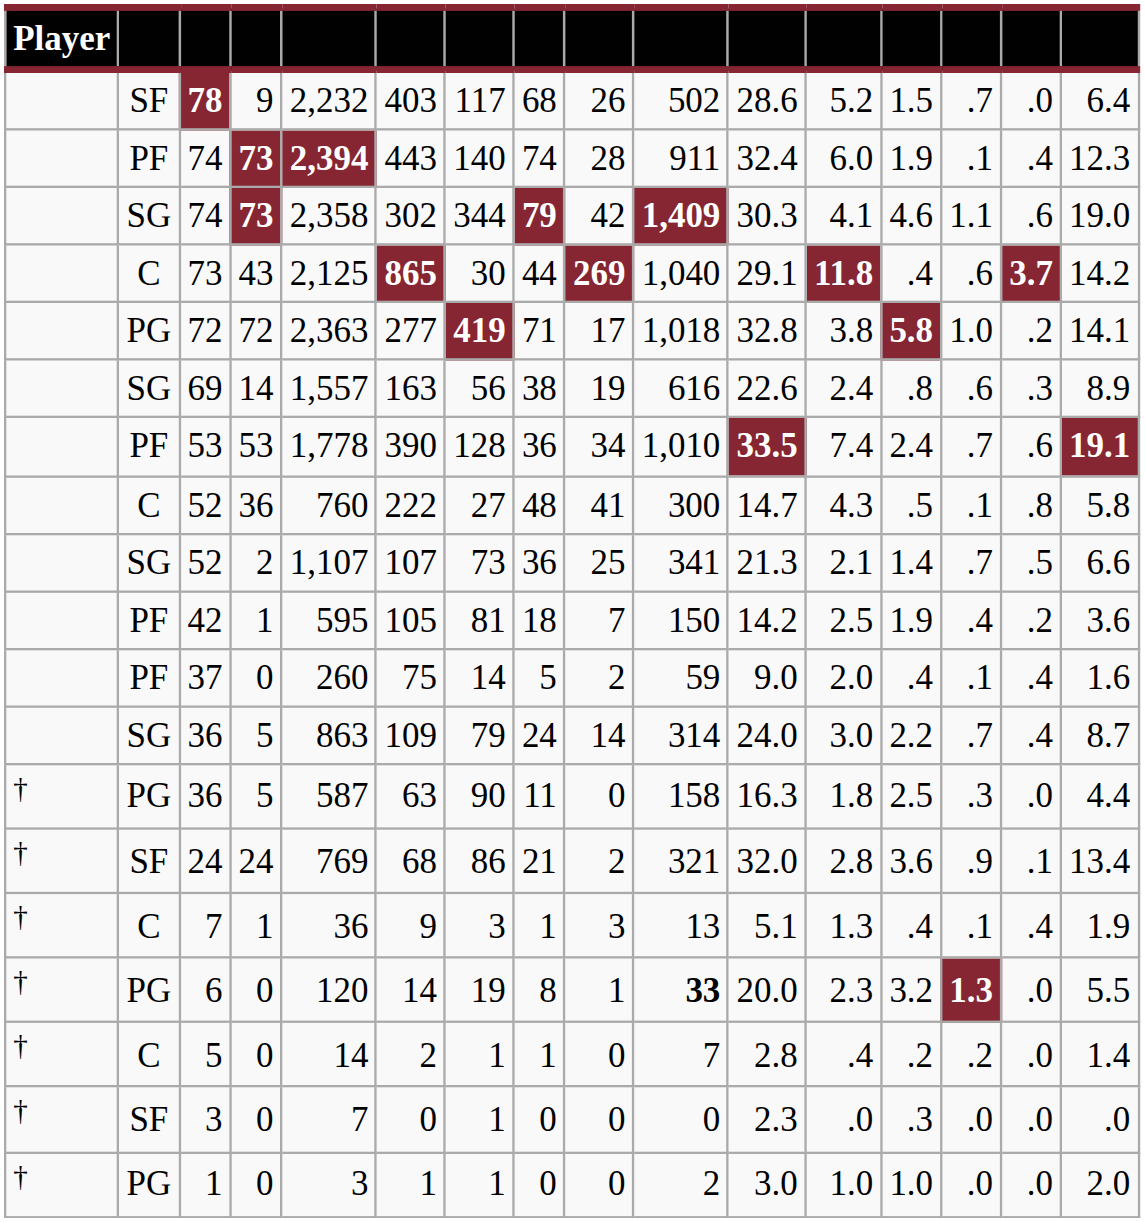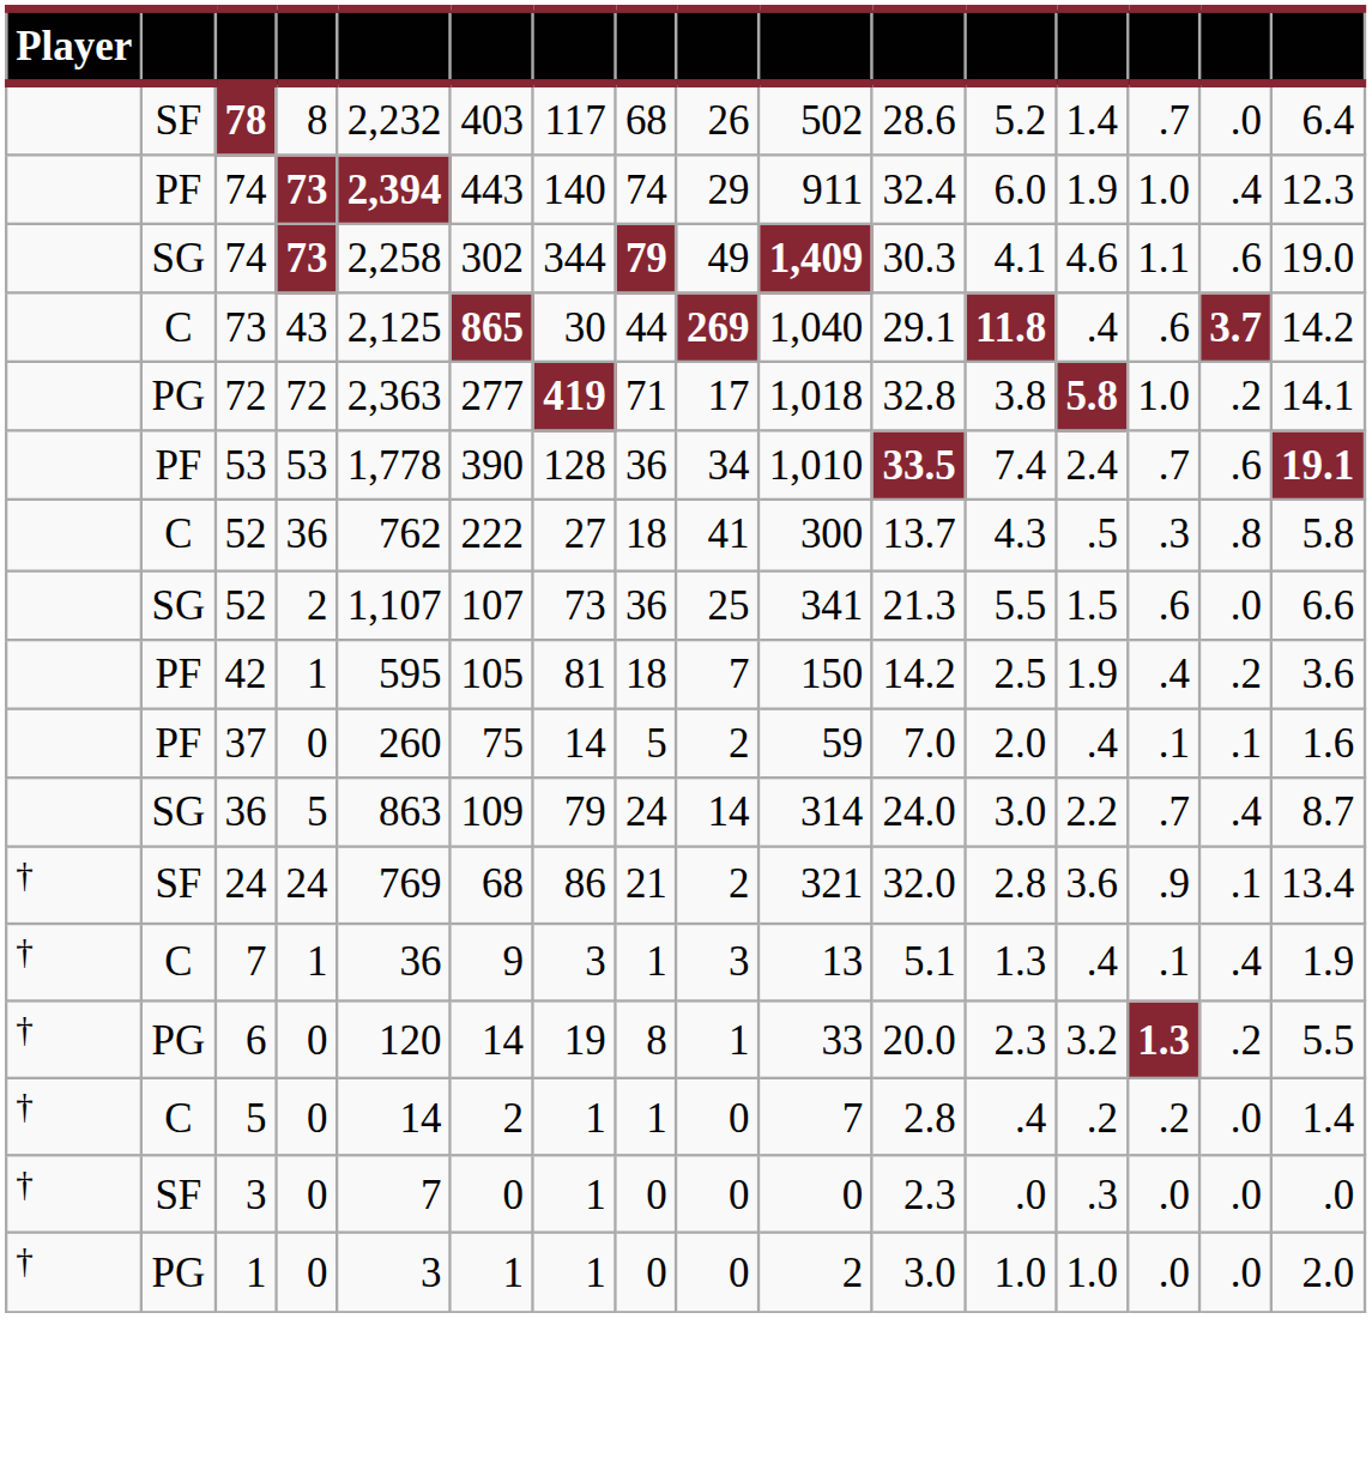 <table class="wikitable sortable" style="font-size: 95%; text-align:right;">
 <tr>
 <th style="background:#010101; color:#FFFFFF; border-top:#862633 3px solid; border-bottom:#862633 3px solid;">Player</th>
 <th style="background:#010101; color:#FFFFFF; border-top:#862633 3px solid; border-bottom:#862633 3px solid;"></th>
 <th style="background:#010101; color:#FFFFFF; border-top:#862633 3px solid; border-bottom:#862633 3px solid;"></th>
 <th style="background:#010101; color:#FFFFFF; border-top:#862633 3px solid; border-bottom:#862633 3px solid;"></th>
 <th style="background:#010101; color:#FFFFFF; border-top:#862633 3px solid; border-bottom:#862633 3px solid;"></th>
 <th style="background:#010101; color:#FFFFFF; border-top:#862633 3px solid; border-bottom:#862633 3px solid;"></th>
 <th style="background:#010101; color:#FFFFFF; border-top:#862633 3px solid; border-bottom:#862633 3px solid;"></th>
 <th style="background:#010101; color:#FFFFFF; border-top:#862633 3px solid; border-bottom:#862633 3px solid;"></th>
 <th style="background:#010101; color:#FFFFFF; border-top:#862633 3px solid; border-bottom:#862633 3px solid;"></th>
 <th style="background:#010101; color:#FFFFFF; border-top:#862633 3px solid; border-bottom:#862633 3px solid;"></th>
 <th style="background:#010101; color:#FFFFFF; border-top:#862633 3px solid; border-bottom:#862633 3px solid;"></th>
 <th style="background:#010101; color:#FFFFFF; border-top:#862633 3px solid; border-bottom:#862633 3px solid;"></th>
 <th style="background:#010101; color:#FFFFFF; border-top:#862633 3px solid; border-bottom:#862633 3px solid;"></th>
 <th style="background:#010101; color:#FFFFFF; border-top:#862633 3px solid; border-bottom:#862633 3px solid;"></th>
 <th style="background:#010101; color:#FFFFFF; border-top:#862633 3px solid; border-bottom:#862633 3px solid;"></th>
 <th style="background:#010101; color:#FFFFFF; border-top:#862633 3px solid; border-bottom:#862633 3px solid;"></th>
 </tr>
 <tr>
 <td style="text-align:left;"></td>
 <td style="text-align:center;">SF</td>
 <td style="background:#862633; color:#FFFFFF;"><strong>78</strong></td>
-<td>9</td>
+<td>8</td>
 <td>2,232</td>
 <td>403</td>
 <td>117</td>
 <td>68</td>
 <td>26</td>
 <td>502</td>
 <td>28.6</td>
 <td>5.2</td>
-<td>1.5</td>
+<td>1.4</td>
 <td>.7</td>
 <td>.0</td>
 <td>6.4</td>
 </tr>
 <tr>
 <td style="text-align:left;"></td>
 <td style="text-align:center;">PF</td>
 <td>74</td>
 <td style="background:#862633; color:#FFFFFF;"><strong>73</strong></td>
 <td style="background:#862633; color:#FFFFFF;"><strong>2,394</strong></td>
 <td>443</td>
 <td>140</td>
 <td>74</td>
-<td>28</td>
+<td>29</td>
 <td>911</td>
 <td>32.4</td>
 <td>6.0</td>
 <td>1.9</td>
-<td>.1</td>
+<td>1.0</td>
 <td>.4</td>
 <td>12.3</td>
 </tr>
 <tr>
 <td style="text-align:left;"></td>
 <td style="text-align:center;">SG</td>
 <td>74</td>
 <td style="background:#862633; color:#FFFFFF;"><strong>73</strong></td>
-<td>2,358</td>
+<td>2,258</td>
 <td>302</td>
 <td>344</td>
 <td style="background:#862633; color:#FFFFFF;"><strong>79</strong></td>
-<td>42</td>
+<td>49</td>
 <td style="background:#862633; color:#FFFFFF;"><strong>1,409</strong></td>
 <td>30.3</td>
 <td>4.1</td>
 <td>4.6</td>
 <td>1.1</td>
 <td>.6</td>
 <td>19.0</td>
 </tr>
 <tr>
 <td style="text-align:left;"></td>
 <td style="text-align:center;">C</td>
 <td>73</td>
 <td>43</td>
 <td>2,125</td>
 <td style="background:#862633; color:#FFFFFF;"><strong>865</strong></td>
 <td>30</td>
 <td>44</td>
 <td style="background:#862633; color:#FFFFFF;"><strong>269</strong></td>
 <td>1,040</td>
 <td>29.1</td>
 <td style="background:#862633; color:#FFFFFF;"><strong>11.8</strong></td>
 <td>.4</td>
 <td>.6</td>
 <td style="background:#862633; color:#FFFFFF;"><strong>3.7</strong></td>
 <td>14.2</td>
 </tr>
 <tr>
 <td style="text-align:left;"></td>
 <td style="text-align:center;">PG</td>
 <td>72</td>
 <td>72</td>
 <td>2,363</td>
 <td>277</td>
 <td style="background:#862633; color:#FFFFFF;"><strong>419</strong></td>
 <td>71</td>
 <td>17</td>
 <td>1,018</td>
 <td>32.8</td>
 <td>3.8</td>
 <td style="background:#862633; color:#FFFFFF;"><strong>5.8</strong></td>
 <td>1.0</td>
 <td>.2</td>
 <td>14.1</td>
 </tr>
 <tr>
 <td style="text-align:left;"></td>
-<td style="text-align:center;">SG</td>
-<td>69</td>
-<td>14</td>
-<td>1,557</td>
-<td>163</td>
-<td>56</td>
-<td>38</td>
-<td>19</td>
-<td>616</td>
-<td>22.6</td>
-<td>2.4</td>
-<td>.8</td>
-<td>.6</td>
-<td>.3</td>
-<td>8.9</td>
-</tr>
-<tr>
-<td style="text-align:left;"></td>
 <td style="text-align:center;">PF</td>
 <td>53</td>
 <td>53</td>
 <td>1,778</td>
 <td>390</td>
 <td>128</td>
 <td>36</td>
 <td>34</td>
 <td>1,010</td>
 <td style="background:#862633; color:#FFFFFF;"><strong>33.5</strong></td>
 <td>7.4</td>
 <td>2.4</td>
 <td>.7</td>
 <td>.6</td>
 <td style="background:#862633; color:#FFFFFF;"><strong>19.1</strong></td>
 </tr>
 <tr>
 <td style="text-align:left;"></td>
 <td style="text-align:center;">C</td>
 <td>52</td>
 <td>36</td>
-<td>760</td>
+<td>762</td>
 <td>222</td>
 <td>27</td>
-<td>48</td>
+<td>18</td>
 <td>41</td>
 <td>300</td>
-<td>14.7</td>
+<td>13.7</td>
 <td>4.3</td>
 <td>.5</td>
-<td>.1</td>
+<td>.3</td>
 <td>.8</td>
 <td>5.8</td>
 </tr>
 <tr>
 <td style="text-align:left;"></td>
 <td style="text-align:center;">SG</td>
 <td>52</td>
 <td>2</td>
 <td>1,107</td>
 <td>107</td>
 <td>73</td>
 <td>36</td>
 <td>25</td>
 <td>341</td>
 <td>21.3</td>
-<td>2.1</td>
-<td>1.4</td>
-<td>.7</td>
-<td>.5</td>
+<td>5.5</td>
+<td>1.5</td>
+<td>.6</td>
+<td>.0</td>
 <td>6.6</td>
 </tr>
 <tr>
 <td style="text-align:left;"></td>
 <td style="text-align:center;">PF</td>
 <td>42</td>
 <td>1</td>
 <td>595</td>
 <td>105</td>
 <td>81</td>
 <td>18</td>
 <td>7</td>
 <td>150</td>
 <td>14.2</td>
 <td>2.5</td>
 <td>1.9</td>
 <td>.4</td>
 <td>.2</td>
 <td>3.6</td>
 </tr>
 <tr>
 <td style="text-align:left;"></td>
 <td style="text-align:center;">PF</td>
 <td>37</td>
 <td>0</td>
 <td>260</td>
 <td>75</td>
 <td>14</td>
 <td>5</td>
 <td>2</td>
 <td>59</td>
-<td>9.0</td>
+<td>7.0</td>
 <td>2.0</td>
 <td>.4</td>
 <td>.1</td>
-<td>.4</td>
+<td>.1</td>
 <td>1.6</td>
 </tr>
 <tr>
 <td style="text-align:left;"></td>
 <td style="text-align:center;">SG</td>
 <td>36</td>
 <td>5</td>
 <td>863</td>
 <td>109</td>
 <td>79</td>
 <td>24</td>
 <td>14</td>
 <td>314</td>
 <td>24.0</td>
 <td>3.0</td>
 <td>2.2</td>
 <td>.7</td>
 <td>.4</td>
 <td>8.7</td>
-</tr>
-<tr>
-<td style="text-align:left;"><sup>†</sup></td>
-<td style="text-align:center;">PG</td>
-<td>36</td>
-<td>5</td>
-<td>587</td>
-<td>63</td>
-<td>90</td>
-<td>11</td>
-<td>0</td>
-<td>158</td>
-<td>16.3</td>
-<td>1.8</td>
-<td>2.5</td>
-<td>.3</td>
-<td>.0</td>
-<td>4.4</td>
 </tr>
 <tr>
 <td style="text-align:left;"><sup>†</sup></td>
 <td style="text-align:center;">SF</td>
 <td>24</td>
 <td>24</td>
 <td>769</td>
 <td>68</td>
 <td>86</td>
 <td>21</td>
 <td>2</td>
 <td>321</td>
 <td>32.0</td>
 <td>2.8</td>
 <td>3.6</td>
 <td>.9</td>
 <td>.1</td>
 <td>13.4</td>
 </tr>
 <tr>
 <td style="text-align:left;"><sup>†</sup></td>
 <td style="text-align:center;">C</td>
 <td>7</td>
 <td>1</td>
 <td>36</td>
 <td>9</td>
 <td>3</td>
 <td>1</td>
 <td>3</td>
 <td>13</td>
 <td>5.1</td>
 <td>1.3</td>
 <td>.4</td>
 <td>.1</td>
 <td>.4</td>
 <td>1.9</td>
 </tr>
 <tr>
 <td style="text-align:left;"><sup>†</sup></td>
 <td style="text-align:center;">PG</td>
 <td>6</td>
 <td>0</td>
 <td>120</td>
 <td>14</td>
 <td>19</td>
 <td>8</td>
 <td>1</td>
-<td><strong>33</strong></td>
+<td>33</td>
 <td>20.0</td>
 <td>2.3</td>
 <td>3.2</td>
 <td style="background:#862633; color:#FFFFFF;"><strong>1.3</strong></td>
-<td>.0</td>
+<td>.2</td>
 <td>5.5</td>
 </tr>
 <tr>
 <td style="text-align:left;"><sup>†</sup></td>
 <td style="text-align:center;">C</td>
 <td>5</td>
 <td>0</td>
 <td>14</td>
 <td>2</td>
 <td>1</td>
 <td>1</td>
 <td>0</td>
 <td>7</td>
 <td>2.8</td>
 <td>.4</td>
 <td>.2</td>
 <td>.2</td>
 <td>.0</td>
 <td>1.4</td>
 </tr>
 <tr>
 <td style="text-align:left;"><sup>†</sup></td>
 <td style="text-align:center;">SF</td>
 <td>3</td>
 <td>0</td>
 <td>7</td>
 <td>0</td>
 <td>1</td>
 <td>0</td>
 <td>0</td>
 <td>0</td>
 <td>2.3</td>
 <td>.0</td>
 <td>.3</td>
 <td>.0</td>
 <td>.0</td>
 <td>.0</td>
 </tr>
 <tr>
 <td style="text-align:left;"><sup>†</sup></td>
 <td style="text-align:center;">PG</td>
 <td>1</td>
 <td>0</td>
 <td>3</td>
 <td>1</td>
 <td>1</td>
 <td>0</td>
 <td>0</td>
 <td>2</td>
 <td>3.0</td>
 <td>1.0</td>
 <td>1.0</td>
 <td>.0</td>
 <td>.0</td>
 <td>2.0</td>
 </tr>
 </table>
